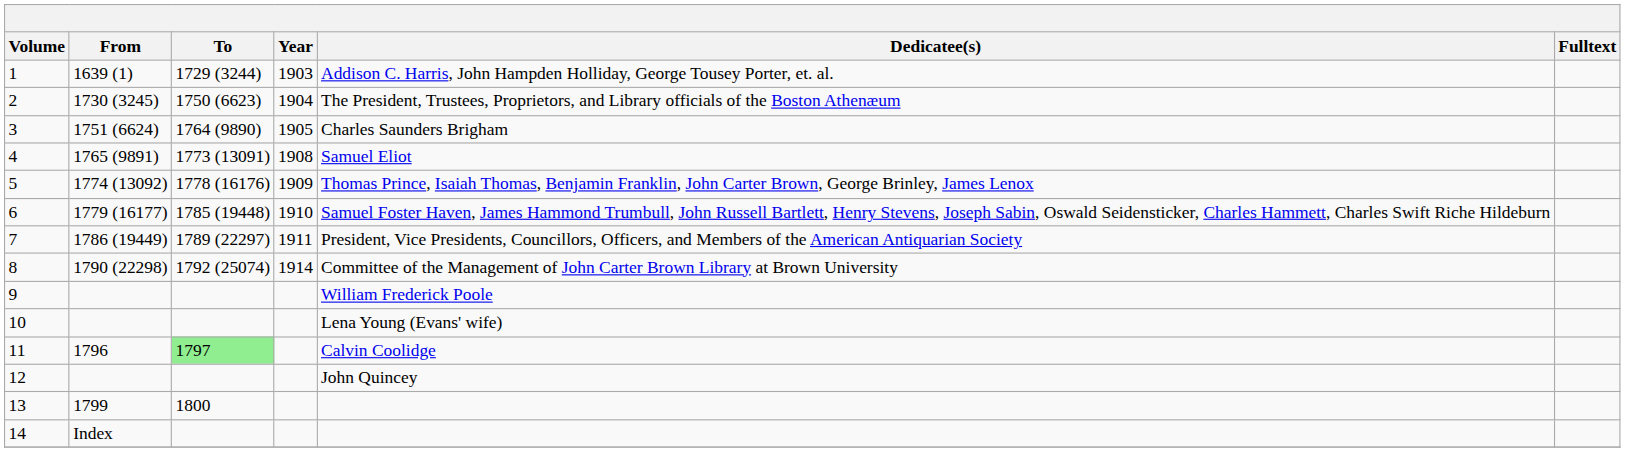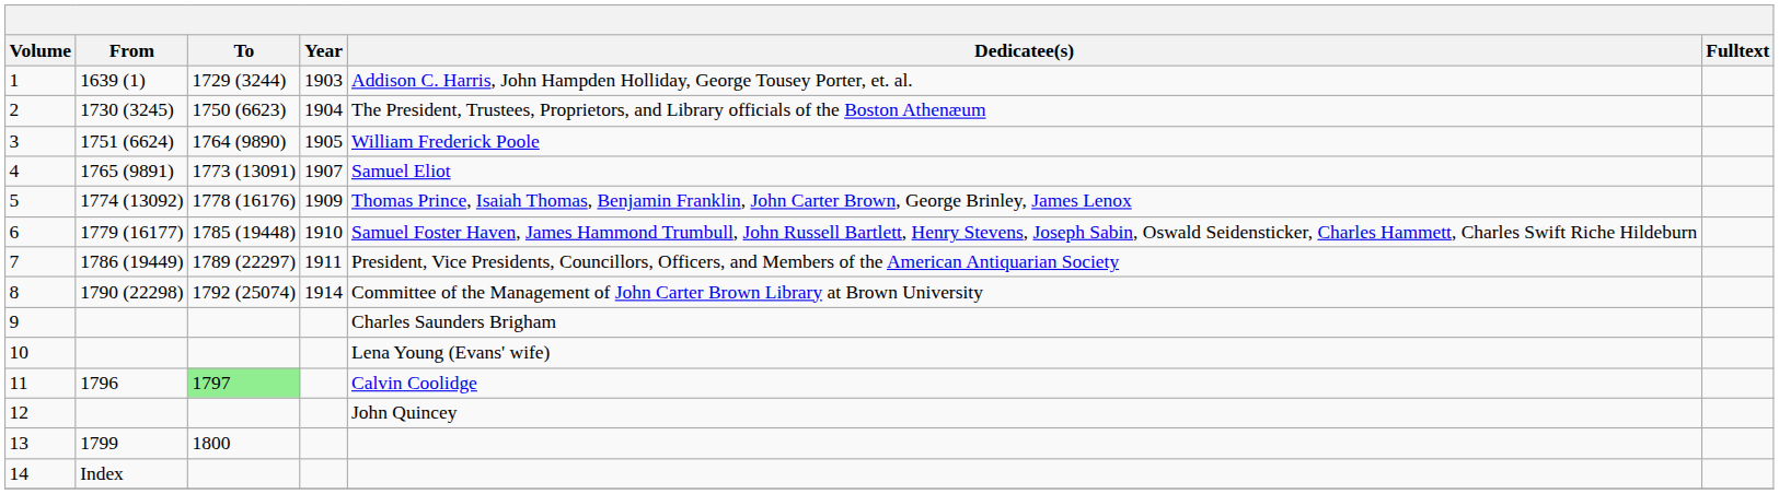 <table align="center" class="wikitable">
 <tr>
 <th colspan="6"><br></th>
 </tr>
 <tr>
 <th>Volume</th>
 <th>From</th>
 <th>To</th>
 <th>Year</th>
 <th>Dedicatee(s)</th>
 <th>Fulltext </th>
 </tr>
 <tr>
 <td>1</td>
 <td>1639 (1)</td>
 <td>1729 (3244)</td>
 <td>1903</td>
 <td><a href='#'>Addison C. Harris</a>, John Hampden Holliday, George Tousey Porter, et. al.</td>
 <td><br></td>
 </tr>
 <tr>
 <td>2</td>
 <td>1730 (3245)</td>
 <td>1750 (6623)</td>
 <td>1904</td>
 <td>The President, Trustees, Proprietors, and Library officials of the <a href='#'>Boston Athenæum</a></td>
 <td></td>
 </tr>
 <tr>
 <td>3</td>
 <td>1751 (6624)</td>
 <td>1764 (9890)</td>
 <td>1905</td>
-<td>Charles Saunders Brigham</td>
+<td><a href='#'>William Frederick Poole</a></td>
 <td></td>
 </tr>
 <tr>
 <td>4</td>
 <td>1765 (9891)</td>
 <td>1773 (13091)</td>
-<td>1908</td>
+<td>1907</td>
 <td><a href='#'>Samuel Eliot</a></td>
 <td></td>
 </tr>
 <tr>
 <td>5</td>
 <td>1774 (13092)</td>
 <td>1778 (16176)</td>
 <td>1909</td>
 <td><a href='#'>Thomas Prince</a>, <a href='#'>Isaiah Thomas</a>, <a href='#'>Benjamin Franklin</a>, <a href='#'>John Carter Brown</a>, George Brinley, <a href='#'>James Lenox</a></td>
 <td></td>
 </tr>
 <tr>
 <td>6</td>
 <td>1779 (16177)</td>
 <td>1785 (19448)</td>
 <td>1910</td>
 <td><a href='#'>Samuel Foster Haven</a>, <a href='#'>James Hammond Trumbull</a>, <a href='#'>John Russell Bartlett</a>, <a href='#'>Henry Stevens</a>, <a href='#'>Joseph Sabin</a>, Oswald Seidensticker, <a href='#'>Charles Hammett</a>, Charles Swift Riche Hildeburn</td>
 <td></td>
 </tr>
 <tr>
 <td>7</td>
 <td>1786 (19449)</td>
 <td>1789 (22297)</td>
 <td>1911</td>
 <td>President, Vice Presidents, Councillors, Officers, and Members of the <a href='#'>American Antiquarian Society</a></td>
 <td></td>
 </tr>
 <tr>
 <td>8</td>
 <td>1790 (22298)</td>
 <td>1792 (25074)</td>
 <td>1914</td>
 <td>Committee of the Management of <a href='#'>John Carter Brown Library</a> at Brown University</td>
 <td></td>
 </tr>
 <tr>
 <td>9</td>
 <td></td>
 <td></td>
 <td></td>
-<td><a href='#'>William Frederick Poole</a></td>
+<td>Charles Saunders Brigham</td>
 <td></td>
 </tr>
 <tr>
 <td>10</td>
 <td></td>
 <td></td>
 <td></td>
 <td>Lena Young (Evans' wife)</td>
 <td></td>
 </tr>
 <tr>
 <td>11</td>
 <td>1796</td>
 <td style="background: lightgreen;">1797</td>
 <td></td>
 <td><a href='#'>Calvin Coolidge</a></td>
 <td></td>
 </tr>
 <tr>
 <td>12</td>
 <td></td>
 <td></td>
 <td></td>
 <td>John Quincey</td>
 <td></td>
 </tr>
 <tr>
 <td>13</td>
 <td>1799</td>
 <td>1800</td>
 <td></td>
 <td></td>
 <td></td>
 </tr>
 <tr>
 <td>14</td>
 <td>Index</td>
 <td></td>
 <td></td>
 <td></td>
 <td></td>
 </tr>
 <tr>
 </tr>
 </table>
